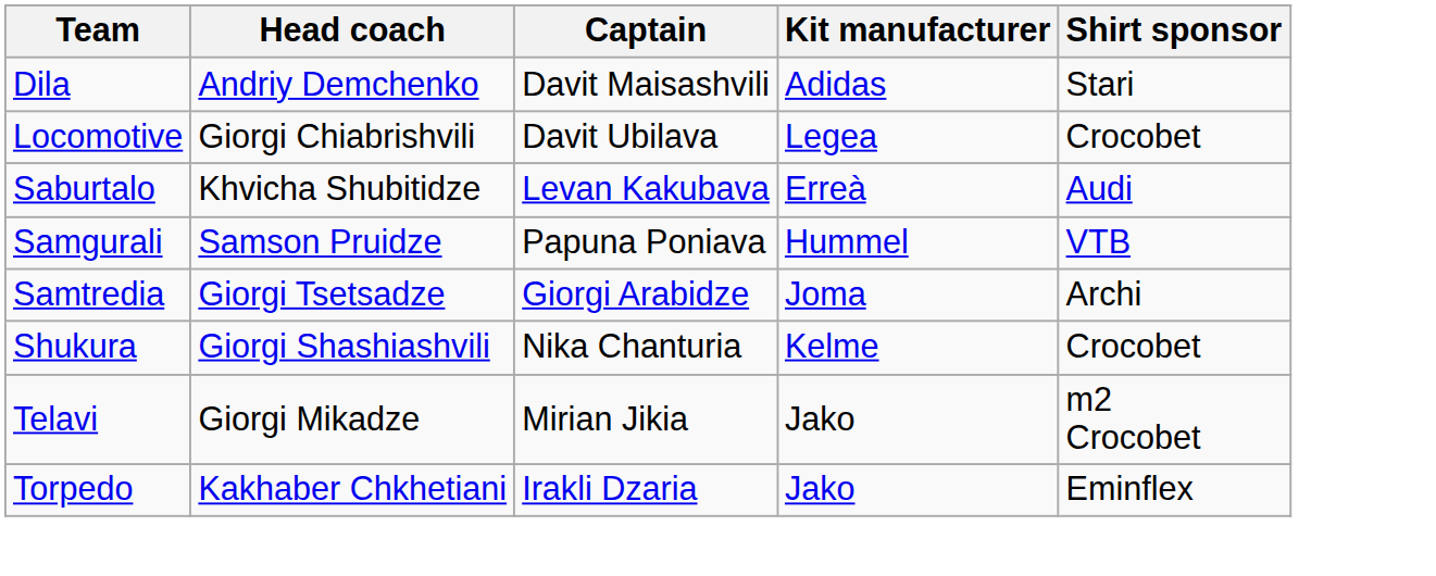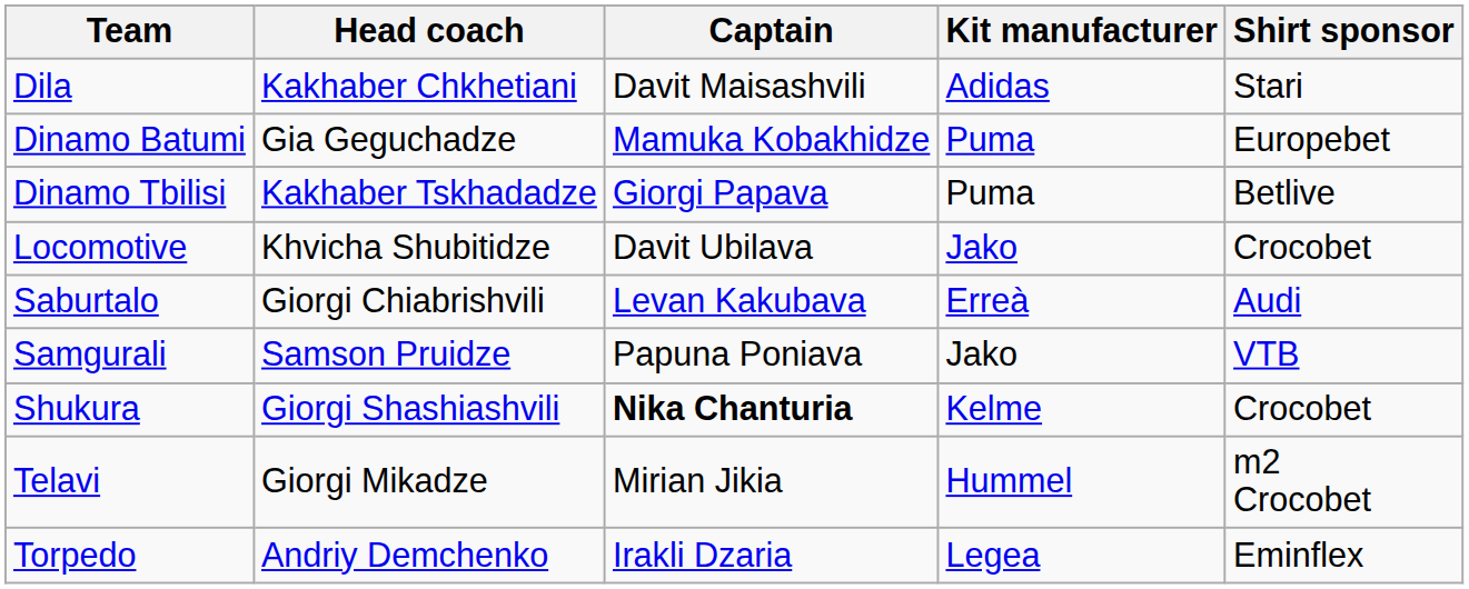 <table class="wikitable sortable" style="text-align:left">
 <tr>
 <th>Team</th>
 <th>Head coach</th>
 <th>Captain</th>
 <th>Kit manufacturer</th>
 <th>Shirt sponsor</th>
 </tr>
 <tr>
 <td><a href='#'>Dila</a></td>
-<td> <a href='#'>Andriy Demchenko</a></td>
+<td> <a href='#'>Kakhaber Chkhetiani</a></td>
 <td> Davit Maisashvili</td>
 <td><a href='#'>Adidas</a></td>
 <td>Stari</td>
 </tr>
 <tr>
+<td><a href='#'>Dinamo Batumi</a></td>
+<td> Gia Geguchadze</td>
+<td> <a href='#'>Mamuka Kobakhidze</a></td>
+<td><a href='#'>Puma</a></td>
+<td>Europebet</td>
+</tr>
+<tr>
+<td><a href='#'>Dinamo Tbilisi</a></td>
+<td> <a href='#'>Kakhaber Tskhadadze</a></td>
+<td> <a href='#'>Giorgi Papava</a></td>
+<td>Puma</td>
+<td>Betlive</td>
+</tr>
+<tr>
 <td><a href='#'>Locomotive</a></td>
-<td> Giorgi Chiabrishvili</td>
+<td> Khvicha Shubitidze</td>
 <td> Davit Ubilava</td>
-<td><a href='#'>Legea</a></td>
+<td><a href='#'>Jako</a></td>
 <td>Crocobet</td>
 </tr>
 <tr>
 <td><a href='#'>Saburtalo</a></td>
-<td> Khvicha Shubitidze</td>
+<td> Giorgi Chiabrishvili</td>
 <td> <a href='#'>Levan Kakubava</a></td>
 <td><a href='#'>Erreà</a></td>
 <td><a href='#'>Audi</a></td>
 </tr>
 <tr>
 <td><a href='#'>Samgurali</a></td>
 <td> <a href='#'>Samson Pruidze</a></td>
 <td> Papuna Poniava</td>
-<td><a href='#'>Hummel</a></td>
+<td>Jako</td>
 <td><a href='#'>VTB</a></td>
-</tr>
-<tr>
-<td><a href='#'>Samtredia</a></td>
-<td> <a href='#'>Giorgi Tsetsadze</a></td>
-<td> <a href='#'>Giorgi Arabidze</a></td>
-<td><a href='#'>Joma</a></td>
-<td>Archi</td>
 </tr>
 <tr>
 <td><a href='#'>Shukura</a></td>
 <td> <a href='#'>Giorgi Shashiashvili</a></td>
-<td> Nika Chanturia</td>
+<td><strong> Nika Chanturia</strong></td>
 <td><a href='#'>Kelme</a></td>
 <td>Crocobet</td>
 </tr>
 <tr>
 <td><a href='#'>Telavi</a></td>
 <td> Giorgi Mikadze</td>
 <td> Mirian Jikia</td>
-<td>Jako</td>
+<td><a href='#'>Hummel</a></td>
 <td>m2<br>Crocobet</td>
 </tr>
 <tr>
 <td><a href='#'>Torpedo</a></td>
-<td> <a href='#'>Kakhaber Chkhetiani</a></td>
+<td> <a href='#'>Andriy Demchenko</a></td>
 <td> <a href='#'>Irakli Dzaria</a></td>
-<td><a href='#'>Jako</a></td>
+<td><a href='#'>Legea</a></td>
 <td>Eminflex</td>
 </tr>
 </table>
